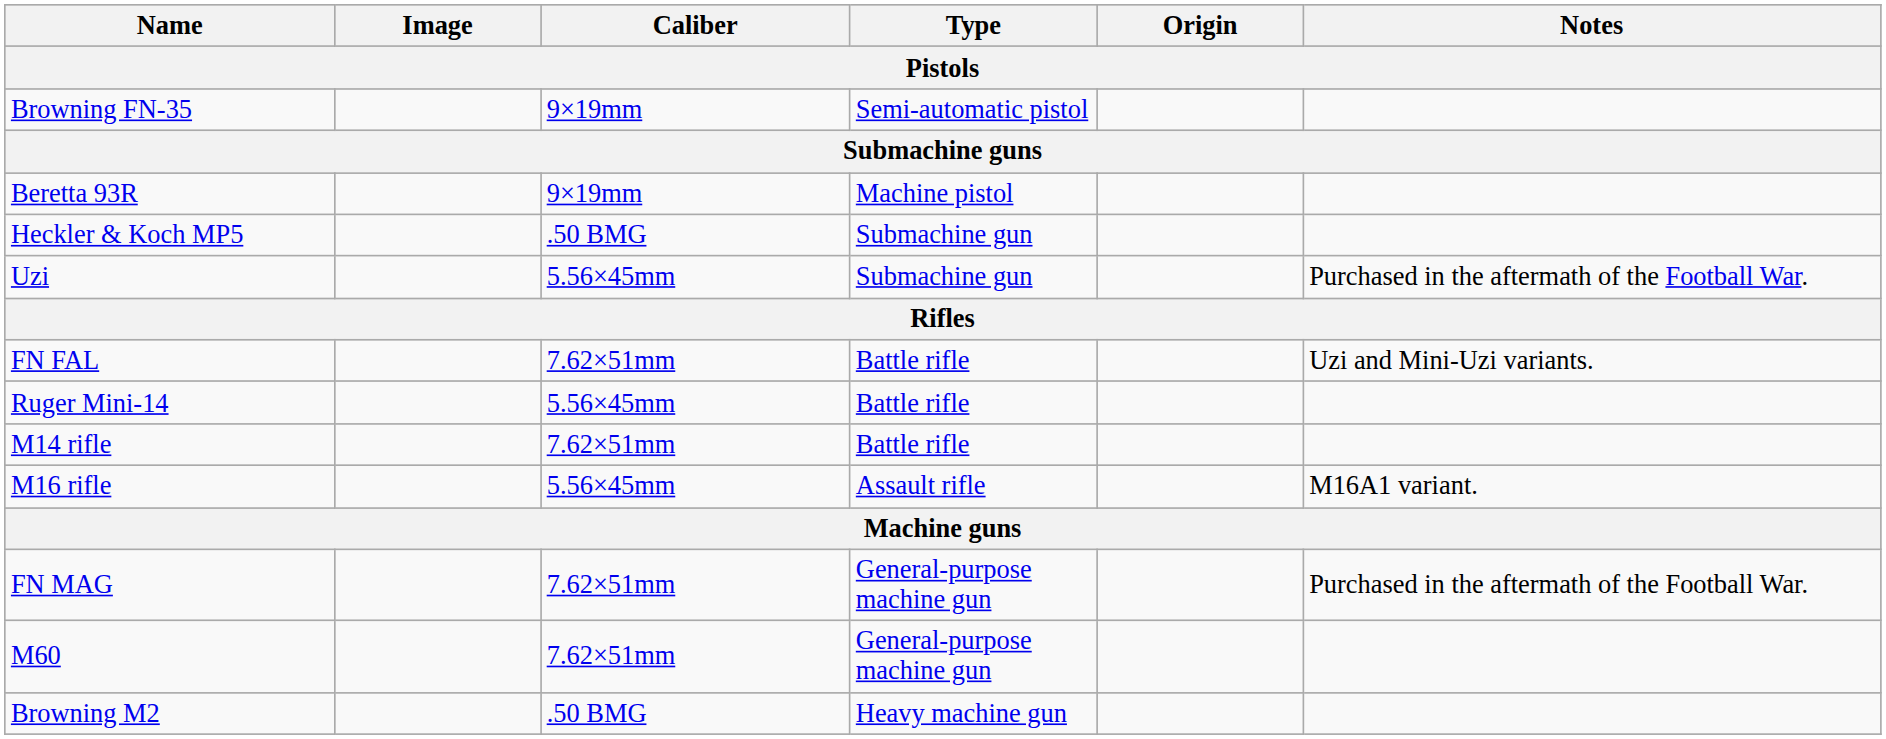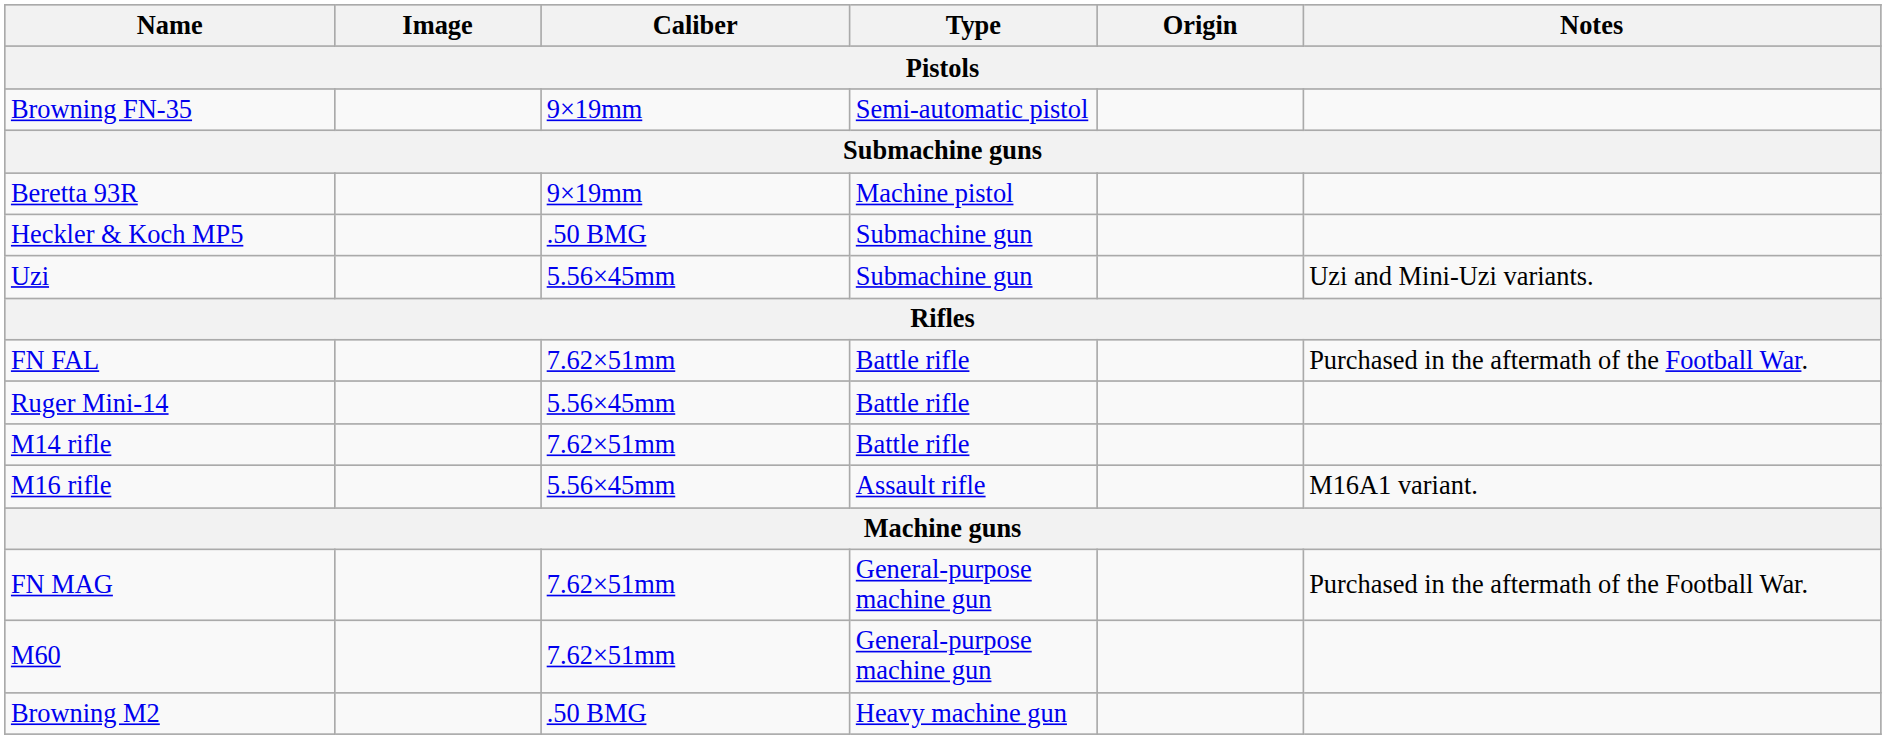 <table class="wikitable" style="width:90%;">
 <tr>
 <th width=16%>Name</th>
 <th width=10%>Image</th>
 <th width=15%>Caliber</th>
 <th width=12%>Type</th>
 <th width=10%>Origin</th>
 <th width=28%>Notes</th>
 </tr>
 <tr>
 <th colspan="6">Pistols</th>
 </tr>
 <tr>
 <td><a href='#'>Browning FN-35</a></td>
 <td></td>
 <td><a href='#'>9×19mm</a></td>
 <td><a href='#'>Semi-automatic pistol</a></td>
 <td></td>
 <td></td>
 </tr>
 <tr>
 <th colspan="6">Submachine guns</th>
 </tr>
 <tr>
 <td><a href='#'>Beretta 93R</a></td>
 <td></td>
 <td><a href='#'>9×19mm</a></td>
 <td><a href='#'>Machine pistol</a></td>
 <td></td>
 <td></td>
 </tr>
 <tr>
 <td><a href='#'>Heckler & Koch MP5</a></td>
 <td></td>
 <td><a href='#'>.50 BMG</a></td>
 <td><a href='#'>Submachine gun</a></td>
 <td></td>
 <td></td>
 </tr>
 <tr>
 <td><a href='#'>Uzi</a></td>
 <td></td>
 <td><a href='#'>5.56×45mm</a></td>
 <td><a href='#'>Submachine gun</a></td>
 <td></td>
-<td>Purchased in the aftermath of the <a href='#'>Football War</a>.</td>
+<td>Uzi and Mini-Uzi variants.</td>
 </tr>
 <tr>
 <th colspan="6">Rifles</th>
 </tr>
 <tr>
 <td><a href='#'>FN FAL</a></td>
 <td></td>
 <td><a href='#'>7.62×51mm</a></td>
 <td><a href='#'>Battle rifle</a></td>
 <td></td>
-<td>Uzi and Mini-Uzi variants.</td>
+<td>Purchased in the aftermath of the <a href='#'>Football War</a>.</td>
 </tr>
 <tr>
 <td><a href='#'>Ruger Mini-14</a></td>
 <td></td>
 <td><a href='#'>5.56×45mm</a></td>
 <td><a href='#'>Battle rifle</a></td>
 <td></td>
 <td></td>
 </tr>
 <tr>
 <td><a href='#'>M14 rifle</a></td>
 <td></td>
 <td><a href='#'>7.62×51mm</a></td>
 <td><a href='#'>Battle rifle</a></td>
 <td></td>
 <td></td>
 </tr>
 <tr>
 <td><a href='#'>M16 rifle</a></td>
 <td></td>
 <td><a href='#'>5.56×45mm</a></td>
 <td><a href='#'>Assault rifle</a></td>
 <td></td>
 <td>M16A1 variant.</td>
 </tr>
 <tr>
 <th colspan="6">Machine guns</th>
 </tr>
 <tr>
 <td><a href='#'>FN MAG</a></td>
 <td></td>
 <td><a href='#'>7.62×51mm</a></td>
 <td><a href='#'>General-purpose machine gun</a></td>
 <td></td>
 <td>Purchased in the aftermath of the Football War.</td>
 </tr>
 <tr>
 <td><a href='#'>M60</a></td>
 <td></td>
 <td><a href='#'>7.62×51mm</a></td>
 <td><a href='#'>General-purpose machine gun</a></td>
 <td></td>
 <td></td>
 </tr>
 <tr>
 <td><a href='#'>Browning M2</a></td>
 <td></td>
 <td><a href='#'>.50 BMG</a></td>
 <td><a href='#'>Heavy machine gun</a></td>
 <td></td>
 <td></td>
 </tr>
 </table>
